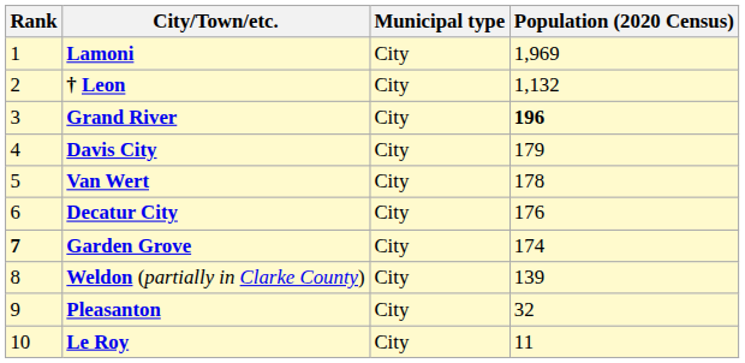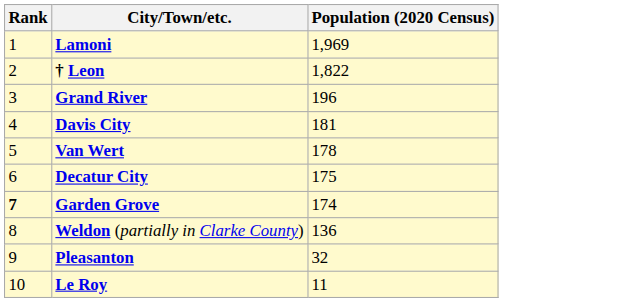 <table class="wikitable sortable">
 <tr>
 <th>Rank</th>
 <th>City/Town/etc.</th>
-<th>Municipal type</th>
 <th>Population (2020 Census)</th>
 </tr>
 <tr style="background-color:#FFFACD;">
 <td>1</td>
 <td><strong><a href='#'>Lamoni</a></strong></td>
-<td>City</td>
 <td>1,969</td>
 </tr>
 <tr style="background-color:#FFFACD;">
 <td>2</td>
 <td><strong>†</strong> <strong><a href='#'>Leon</a></strong></td>
-<td>City</td>
-<td>1,132</td>
+<td>1,822</td>
 </tr>
 <tr style="background-color:#FFFACD;">
 <td>3</td>
 <td><strong><a href='#'>Grand River</a></strong></td>
-<td>City</td>
-<td><strong>196</strong></td>
+<td>196</td>
 </tr>
 <tr style="background-color:#FFFACD;">
 <td>4</td>
 <td><strong><a href='#'>Davis City</a></strong></td>
-<td>City</td>
-<td>179</td>
+<td>181</td>
 </tr>
 <tr style="background-color:#FFFACD;">
 <td>5</td>
 <td><strong><a href='#'>Van Wert</a></strong></td>
-<td>City</td>
 <td>178</td>
 </tr>
 <tr style="background-color:#FFFACD;">
 <td>6</td>
 <td><strong><a href='#'>Decatur City</a></strong></td>
-<td>City</td>
-<td>176</td>
+<td>175</td>
 </tr>
 <tr style="background-color:#FFFACD;">
 <td><strong>7</strong></td>
 <td><strong><a href='#'>Garden Grove</a></strong></td>
-<td>City</td>
 <td>174</td>
 </tr>
 <tr style="background-color:#FFFACD;">
 <td>8</td>
 <td><strong><a href='#'>Weldon</a></strong> (<em>partially in <a href='#'>Clarke County</a></em>)</td>
-<td>City</td>
-<td>139</td>
+<td>136</td>
 </tr>
 <tr style="background-color:#FFFACD;">
 <td>9</td>
 <td><strong><a href='#'>Pleasanton</a></strong></td>
-<td>City</td>
 <td>32</td>
 </tr>
 <tr style="background-color:#FFFACD;">
 <td>10</td>
 <td><strong><a href='#'>Le Roy</a></strong></td>
-<td>City</td>
 <td>11</td>
 </tr>
 </table>
